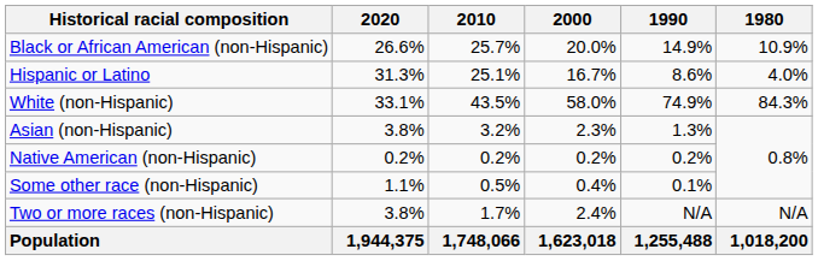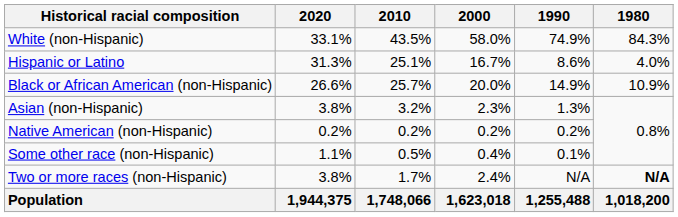 <table class="wikitable" style="font-size: 90%; text-align: right;">
 <tr>
 <th>Historical racial composition</th>
 <th style="width: 5em;">2020</th>
 <th style="width: 5em;">2010</th>
 <th style="width: 5em;">2000</th>
 <th style="width: 5em;">1990</th>
 <th style="width: 5em;">1980</th>
 </tr>
 <tr>
-<td style="text-align:left"><a href='#'>Black or African American</a> (non-Hispanic)</td>
-<td>26.6%</td>
-<td>25.7%</td>
-<td>20.0%</td>
-<td>14.9%</td>
-<td>10.9%</td>
+<td style="text-align:left"><a href='#'>White</a> (non-Hispanic)</td>
+<td>33.1%</td>
+<td>43.5%</td>
+<td>58.0%</td>
+<td>74.9%</td>
+<td>84.3%</td>
 </tr>
 <tr>
 <td style="text-align:left"><a href='#'>Hispanic or Latino</a></td>
 <td>31.3%</td>
 <td>25.1%</td>
 <td>16.7%</td>
 <td>8.6%</td>
 <td>4.0%</td>
 </tr>
 <tr>
-<td style="text-align:left"><a href='#'>White</a> (non-Hispanic)</td>
-<td>33.1%</td>
-<td>43.5%</td>
-<td>58.0%</td>
-<td>74.9%</td>
-<td>84.3%</td>
+<td style="text-align:left"><a href='#'>Black or African American</a> (non-Hispanic)</td>
+<td>26.6%</td>
+<td>25.7%</td>
+<td>20.0%</td>
+<td>14.9%</td>
+<td>10.9%</td>
 </tr>
 <tr>
 <td style="text-align:left"><a href='#'>Asian</a> (non-Hispanic)</td>
 <td>3.8%</td>
 <td>3.2%</td>
 <td>2.3%</td>
 <td>1.3%</td>
 <td rowspan="3">0.8%</td>
 </tr>
 <tr>
 <td style="text-align:left"><a href='#'>Native American</a> (non-Hispanic)</td>
 <td>0.2%</td>
 <td>0.2%</td>
 <td>0.2%</td>
 <td>0.2%</td>
 </tr>
 <tr>
 <td style="text-align:left"><a href='#'>Some other race</a> (non-Hispanic)</td>
 <td>1.1%</td>
 <td>0.5%</td>
 <td>0.4%</td>
 <td>0.1%</td>
 </tr>
 <tr>
 <td style="text-align:left"><a href='#'>Two or more races</a> (non-Hispanic)</td>
 <td>3.8%</td>
 <td>1.7%</td>
 <td>2.4%</td>
 <td>N/A</td>
-<td>N/A</td>
+<td><strong>N/A</strong></td>
 </tr>
 <tr>
 <th style="text-align:left">Population</th>
 <th style="text-align:right">1,944,375</th>
 <th style="text-align:right">1,748,066</th>
 <th style="text-align:right">1,623,018</th>
 <th style="text-align:right">1,255,488</th>
 <th style="text-align:right">1,018,200</th>
 </tr>
 </table>
